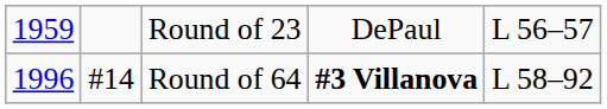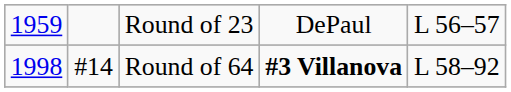 <table class="wikitable">
 <tr align="center">
 <td><a href='#'>1959</a></td>
 <td></td>
 <td>Round of 23</td>
 <td>DePaul</td>
 <td>L 56–57</td>
 </tr>
 <tr align="center">
-<td><a href='#'>1996</a></td>
+<td><a href='#'>1998</a></td>
 <td>#14</td>
 <td>Round of 64</td>
 <td><strong>#3 Villanova</strong></td>
 <td>L 58–92</td>
 </tr>
 </table>
